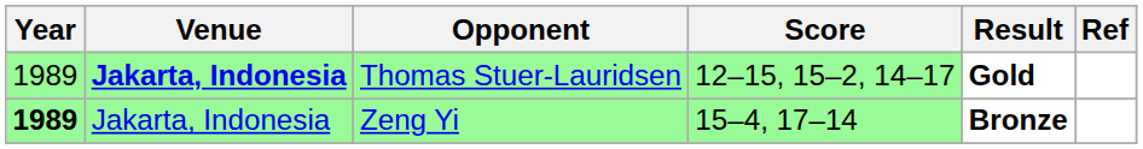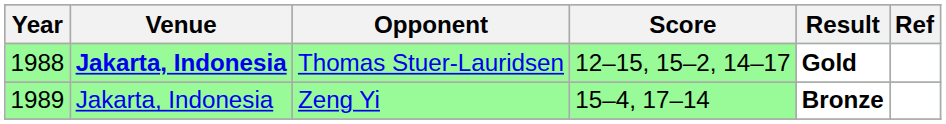 <table class="sortable wikitable" style="font-size: 90%;">
 <tr>
 <th>Year</th>
 <th>Venue</th>
 <th>Opponent</th>
 <th>Score</th>
 <th>Result</th>
 <th>Ref</th>
 </tr>
 <tr style="background:#98FB98">
-<td align="center">1989</td>
+<td align="center">1988</td>
 <td align="left"><strong><a href='#'>Jakarta, Indonesia</a></strong></td>
 <td align="left"> <a href='#'>Thomas Stuer-Lauridsen</a></td>
 <td align="left">12–15, 15–2, 14–17</td>
 <td style="text-align:left; background:white"> <strong>Gold</strong></td>
 <td style="text-align:center; background:white"></td>
 </tr>
 <tr style="background:#98FB98">
-<td align="center"><strong>1989</strong></td>
+<td align="center">1989</td>
 <td align="left"><a href='#'>Jakarta, Indonesia</a></td>
 <td align="left"> <a href='#'>Zeng Yi</a></td>
 <td align="left">15–4, 17–14</td>
 <td style="text-align:left; background:white"> <strong>Bronze</strong></td>
 <td style="text-align:center; background:white"></td>
 </tr>
 </table>
